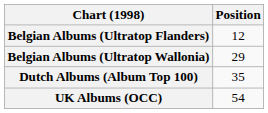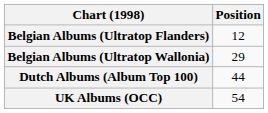 <table class="wikitable plainrowheaders sortable" style="text-align:center;">
 <tr>
 <th scope="col">Chart (1998)</th>
 <th scope="col">Position</th>
 </tr>
 <tr>
 <th scope="row">Belgian Albums (Ultratop Flanders)</th>
 <td>12</td>
 </tr>
 <tr>
 <th scope="row">Belgian Albums (Ultratop Wallonia)</th>
 <td>29</td>
 </tr>
 <tr>
 <th scope="row">Dutch Albums (Album Top 100)</th>
-<td>35</td>
+<td>44</td>
 </tr>
 <tr>
 <th scope="row">UK Albums (OCC)</th>
 <td>54</td>
 </tr>
 </table>
